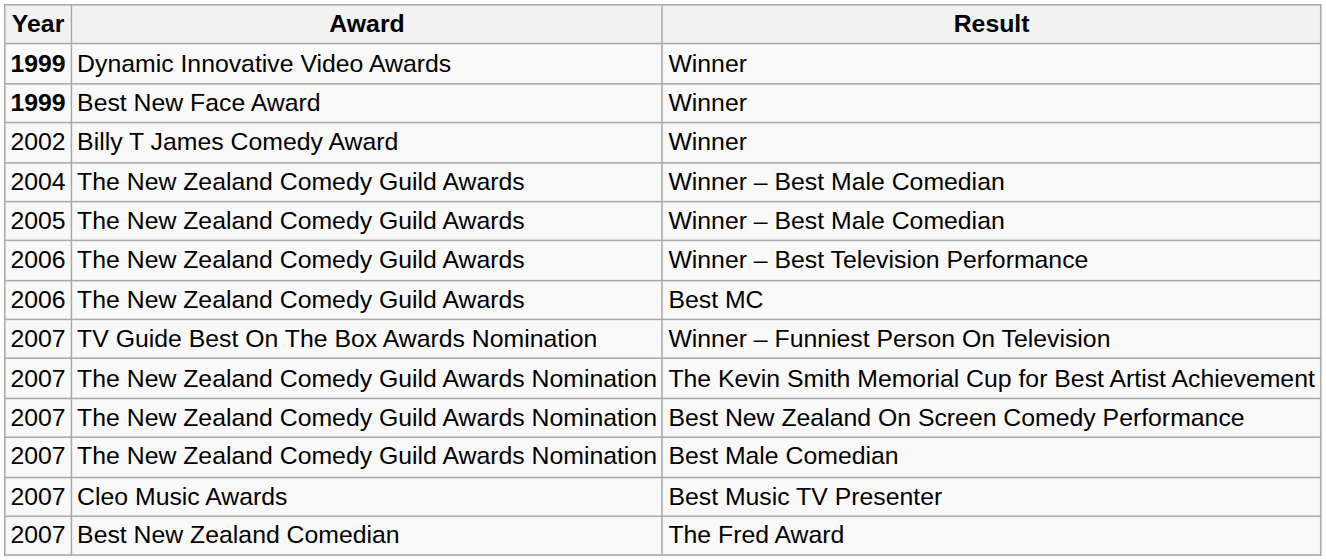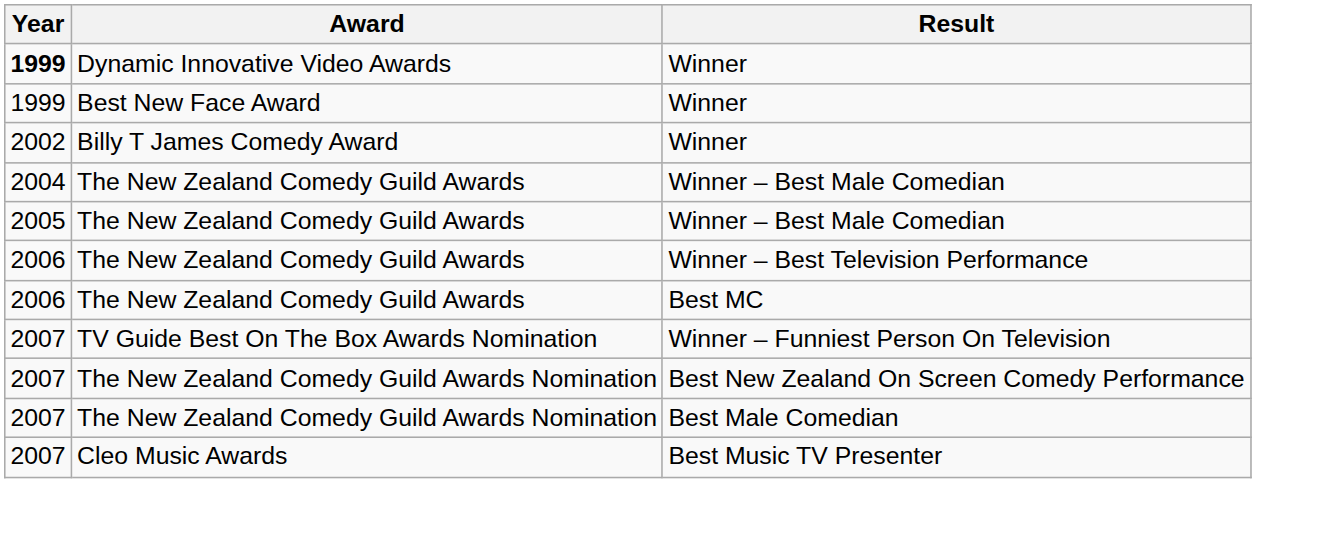 <table class="wikitable">
 <tr>
 <th>Year</th>
 <th>Award</th>
 <th>Result</th>
 </tr>
 <tr>
 <td><strong>1999</strong></td>
 <td>Dynamic Innovative Video Awards</td>
 <td>Winner</td>
 </tr>
 <tr>
-<td><strong>1999</strong></td>
+<td>1999</td>
 <td>Best New Face Award</td>
 <td>Winner</td>
 </tr>
 <tr>
 <td>2002</td>
 <td>Billy T James Comedy Award</td>
 <td>Winner</td>
 </tr>
 <tr>
 <td>2004</td>
 <td>The New Zealand Comedy Guild Awards</td>
 <td>Winner – Best Male Comedian</td>
 </tr>
 <tr>
 <td>2005</td>
 <td>The New Zealand Comedy Guild Awards</td>
 <td>Winner – Best Male Comedian</td>
 </tr>
 <tr>
 <td>2006</td>
 <td>The New Zealand Comedy Guild Awards</td>
 <td>Winner – Best Television Performance</td>
 </tr>
 <tr>
 <td>2006</td>
 <td>The New Zealand Comedy Guild Awards</td>
 <td>Best MC</td>
 </tr>
 <tr>
 <td>2007</td>
 <td>TV Guide Best On The Box Awards Nomination</td>
 <td>Winner – Funniest Person On Television</td>
 </tr>
 <tr>
 <td>2007</td>
 <td>The New Zealand Comedy Guild Awards Nomination</td>
-<td>The Kevin Smith Memorial Cup for Best Artist Achievement</td>
-</tr>
-<tr>
-<td>2007</td>
-<td>The New Zealand Comedy Guild Awards Nomination</td>
 <td>Best New Zealand On Screen Comedy Performance</td>
 </tr>
 <tr>
 <td>2007</td>
 <td>The New Zealand Comedy Guild Awards Nomination</td>
 <td>Best Male Comedian</td>
 </tr>
 <tr>
 <td>2007</td>
 <td>Cleo Music Awards</td>
 <td>Best Music TV Presenter</td>
 </tr>
-<tr>
-<td>2007</td>
-<td>Best New Zealand Comedian</td>
-<td>The Fred Award</td>
-</tr>
 </table>
